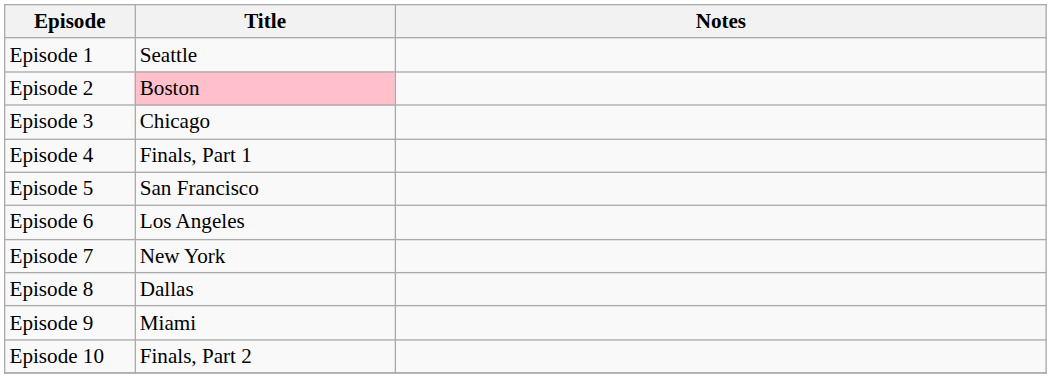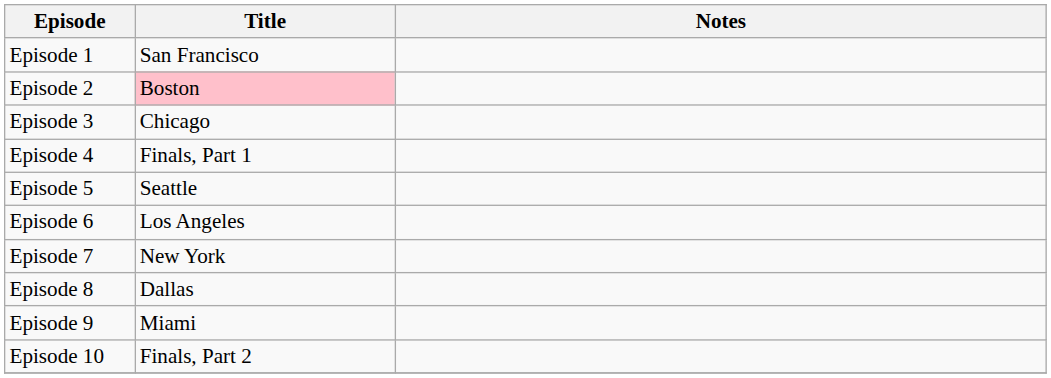 <table class=wikitable>
 <tr>
 <th width=10%>Episode</th>
 <th width=20%>Title</th>
 <th width=50%>Notes</th>
 </tr>
 <tr>
 <td>Episode 1</td>
-<td>Seattle</td>
+<td>San Francisco</td>
 <td></td>
 </tr>
 <tr>
 <td>Episode 2</td>
 <td style="background: pink;">Boston</td>
 <td></td>
 </tr>
 <tr>
 <td>Episode 3</td>
 <td>Chicago</td>
 <td></td>
 </tr>
 <tr>
 <td>Episode 4</td>
 <td>Finals, Part 1</td>
 <td></td>
 </tr>
 <tr>
 <td>Episode 5</td>
-<td>San Francisco</td>
+<td>Seattle</td>
 <td></td>
 </tr>
 <tr>
 <td>Episode 6</td>
 <td>Los Angeles</td>
 <td></td>
 </tr>
 <tr>
 <td>Episode 7</td>
 <td>New York</td>
 <td></td>
 </tr>
 <tr>
 <td>Episode 8</td>
 <td>Dallas</td>
 <td></td>
 </tr>
 <tr>
 <td>Episode 9</td>
 <td>Miami</td>
 <td></td>
 </tr>
 <tr>
 <td>Episode 10</td>
 <td>Finals, Part 2</td>
 <td></td>
 </tr>
 <tr>
 </tr>
 </table>
